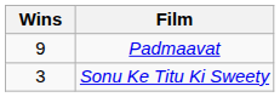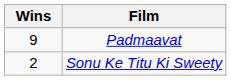 <table class="wikitable" rowspan="2" style="text-align:center;">
 <tr>
 <th scope="col" style="width:55px;">Wins</th>
 <th scope="col" style="text-align:center;">Film</th>
 </tr>
 <tr>
 <td>9</td>
 <td><em><a href='#'>Padmaavat</a></em></td>
 </tr>
 <tr>
-<td>3</td>
+<td>2</td>
 <td><em><a href='#'>Sonu Ke Titu Ki Sweety</a></em></td>
 </tr>
 </table>
